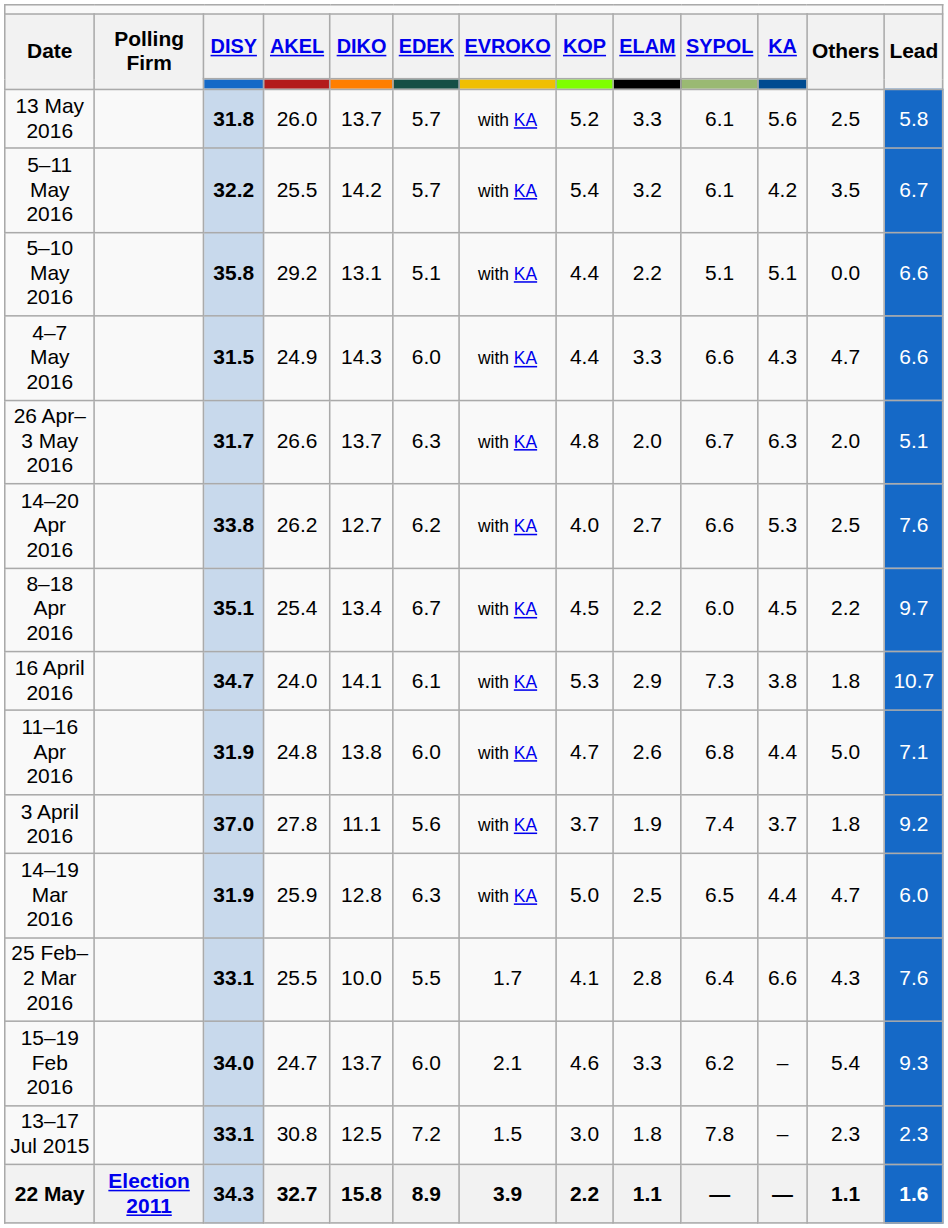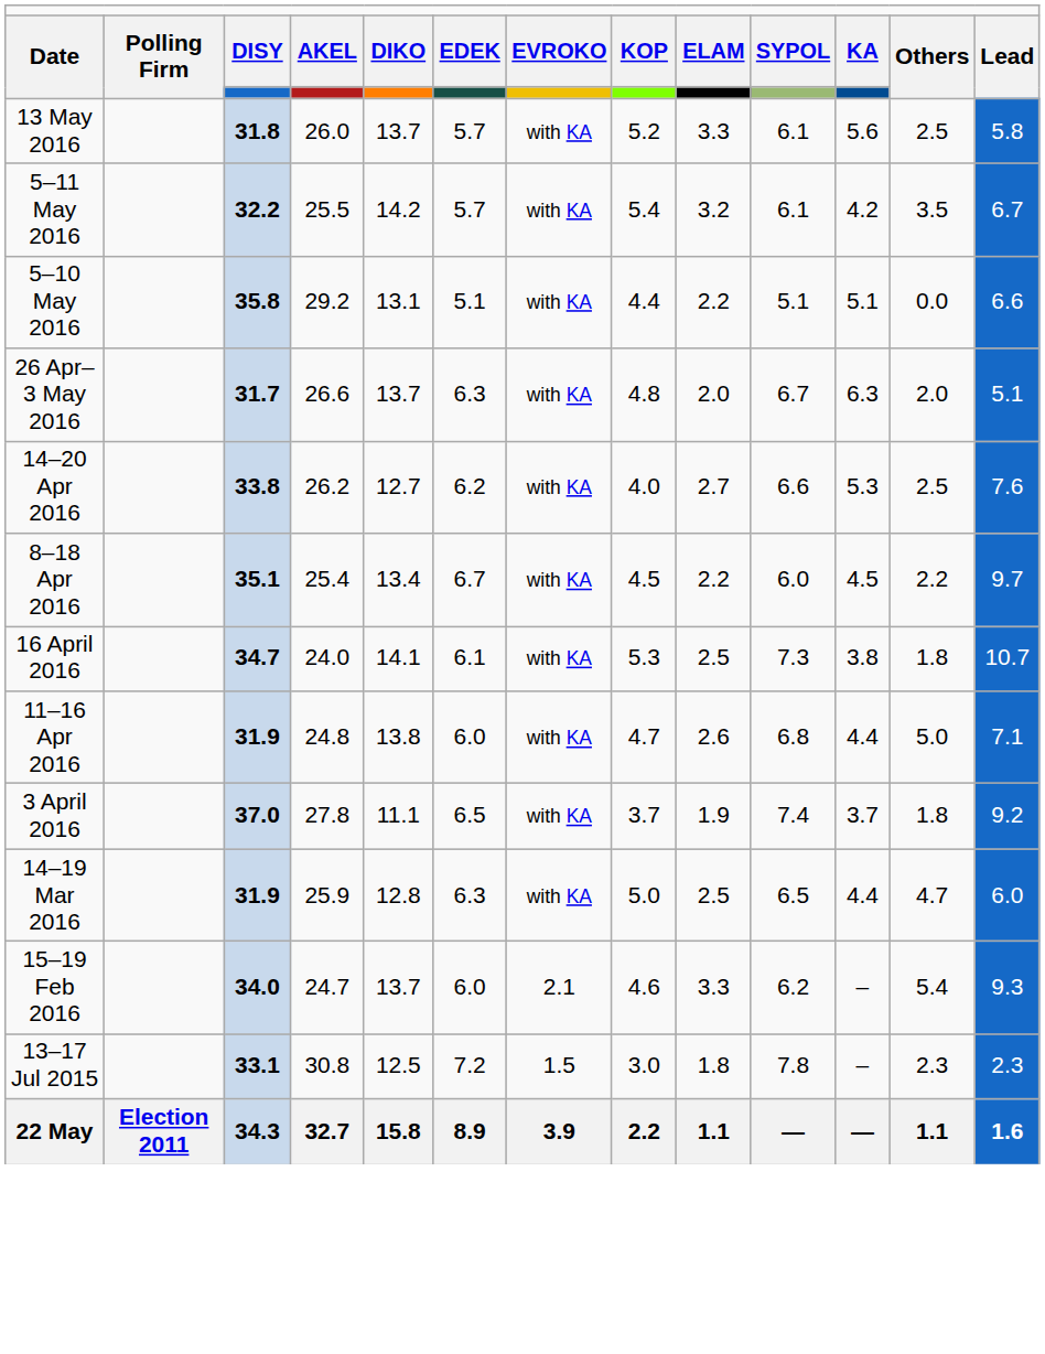 <table class="wikitable" style="text-align:center; font-size:85%; line-height:16px; margin-bottom:0">
 <tr>
 <td colspan=13></td>
 </tr>
 <tr style="height:42px; background:#e9e9e9;">
 <th style="width:100px;" rowspan="2">Date</th>
 <th style="width:90px;" rowspan="2">Polling Firm</th>
 <th style="font-size:95%"><a href='#'>DISY</a></th>
 <th style="font-size:95%"><a href='#'>AKEL</a></th>
 <th style="font-size:95%"><a href='#'>DIKO</a></th>
 <th style="font-size:95%"><a href='#'>EDEK</a></th>
 <th style="font-size:95%"><a href='#'>EVROKO</a></th>
 <th style="font-size:95%"><a href='#'>KOP</a></th>
 <th style="font-size:95%"><a href='#'>ELAM</a></th>
 <th style="font-size:95%"><a href='#'>SYPOL</a></th>
 <th style="font-size:95%"><a href='#'>KA</a></th>
 <th style="width:40px;" rowspan="2">Others</th>
 <th style="width:30px;" rowspan="2">Lead</th>
 </tr>
 <tr>
 <th style="background:#1569C7; width:40px;"></th>
 <th style="background:#B31B1B; width:40px;"></th>
 <th style="background:#FF7E00; width:40px;"></th>
 <th style="background:#164F46; width:40px;"></th>
 <th style="background:#EFBF03; width:40px;"></th>
 <th style="background:#7FFF00; width:40px;"></th>
 <th style="background:#000000; width:40px;"></th>
 <th style="background:#9AB973; width:40px;"></th>
 <th style="background:#004B91; width:40px;"></th>
 </tr>
 <tr>
 <td>13 May 2016</td>
 <td></td>
 <td style="background:#C8D9EC"><strong>31.8</strong></td>
 <td>26.0</td>
 <td>13.7</td>
 <td>5.7</td>
 <td><small>with <a href='#'>KA</a></small></td>
 <td>5.2</td>
 <td>3.3</td>
 <td>6.1</td>
 <td>5.6</td>
 <td>2.5</td>
 <td style="background:#1569C7; color:white;">5.8</td>
 </tr>
 <tr>
 <td>5–11 May 2016</td>
 <td></td>
 <td style="background:#C8D9EC"><strong>32.2</strong></td>
 <td>25.5</td>
 <td>14.2</td>
 <td>5.7</td>
 <td><small>with <a href='#'>KA</a></small></td>
 <td>5.4</td>
 <td>3.2</td>
 <td>6.1</td>
 <td>4.2</td>
 <td>3.5</td>
 <td style="background:#1569C7; color:white;">6.7</td>
 </tr>
 <tr>
 <td>5–10 May 2016</td>
 <td></td>
 <td style="background:#C8D9EC"><strong>35.8</strong></td>
 <td>29.2</td>
 <td>13.1</td>
 <td>5.1</td>
 <td><small>with <a href='#'>KA</a></small></td>
 <td>4.4</td>
 <td>2.2</td>
 <td>5.1</td>
 <td>5.1</td>
 <td>0.0</td>
 <td style="background:#1569C7; color:white;">6.6</td>
 </tr>
 <tr>
-<td>4–7 May 2016</td>
-<td></td>
-<td style="background:#C8D9EC"><strong>31.5</strong></td>
-<td>24.9</td>
-<td>14.3</td>
-<td>6.0</td>
-<td><small>with <a href='#'>KA</a></small></td>
-<td>4.4</td>
-<td>3.3</td>
-<td>6.6</td>
-<td>4.3</td>
-<td>4.7</td>
-<td style="background:#1569C7; color:white;">6.6</td>
-</tr>
-<tr>
 <td>26 Apr–3 May 2016</td>
 <td></td>
 <td style="background:#C8D9EC"><strong>31.7</strong></td>
 <td>26.6</td>
 <td>13.7</td>
 <td>6.3</td>
 <td><small>with <a href='#'>KA</a></small></td>
 <td>4.8</td>
 <td>2.0</td>
 <td>6.7</td>
 <td>6.3</td>
 <td>2.0</td>
 <td style="background:#1569C7; color:white;">5.1</td>
 </tr>
 <tr>
 <td>14–20 Apr 2016</td>
 <td></td>
 <td style="background:#C8D9EC"><strong>33.8</strong></td>
 <td>26.2</td>
 <td>12.7</td>
 <td>6.2</td>
 <td><small>with <a href='#'>KA</a></small></td>
 <td>4.0</td>
 <td>2.7</td>
 <td>6.6</td>
 <td>5.3</td>
 <td>2.5</td>
 <td style="background:#1569C7; color:white;">7.6</td>
 </tr>
 <tr>
 <td>8–18 Apr 2016</td>
 <td></td>
 <td style="background:#C8D9EC"><strong>35.1</strong></td>
 <td>25.4</td>
 <td>13.4</td>
 <td>6.7</td>
 <td><small>with <a href='#'>KA</a></small></td>
 <td>4.5</td>
 <td>2.2</td>
 <td>6.0</td>
 <td>4.5</td>
 <td>2.2</td>
 <td style="background:#1569C7; color:white;">9.7</td>
 </tr>
 <tr>
 <td>16 April 2016</td>
 <td></td>
 <td style="background:#C8D9EC"><strong>34.7</strong></td>
 <td>24.0</td>
 <td>14.1</td>
 <td>6.1</td>
 <td><small>with <a href='#'>KA</a></small></td>
 <td>5.3</td>
-<td>2.9</td>
+<td>2.5</td>
 <td>7.3</td>
 <td>3.8</td>
 <td>1.8</td>
 <td style="background:#1569C7; color:white;">10.7</td>
 </tr>
 <tr>
 <td>11–16 Apr 2016</td>
 <td></td>
 <td style="background:#C8D9EC"><strong>31.9</strong></td>
 <td>24.8</td>
 <td>13.8</td>
 <td>6.0</td>
 <td><small>with <a href='#'>KA</a></small></td>
 <td>4.7</td>
 <td>2.6</td>
 <td>6.8</td>
 <td>4.4</td>
 <td>5.0</td>
 <td style="background:#1569C7; color:white;">7.1</td>
 </tr>
 <tr>
 <td>3 April 2016</td>
 <td></td>
 <td style="background:#C8D9EC"><strong>37.0</strong></td>
 <td>27.8</td>
 <td>11.1</td>
-<td>5.6</td>
+<td>6.5</td>
 <td><small>with <a href='#'>KA</a></small></td>
 <td>3.7</td>
 <td>1.9</td>
 <td>7.4</td>
 <td>3.7</td>
 <td>1.8</td>
 <td style="background:#1569C7; color:white;">9.2</td>
 </tr>
 <tr>
 <td>14–19 Mar 2016</td>
 <td></td>
 <td style="background:#C8D9EC"><strong>31.9</strong></td>
 <td>25.9</td>
 <td>12.8</td>
 <td>6.3</td>
 <td><small>with <a href='#'>KA</a></small></td>
 <td>5.0</td>
 <td>2.5</td>
 <td>6.5</td>
 <td>4.4</td>
 <td>4.7</td>
 <td style="background:#1569C7; color:white;">6.0</td>
-</tr>
-<tr>
-<td>25 Feb–2 Mar 2016</td>
-<td></td>
-<td style="background:#C8D9EC"><strong>33.1</strong></td>
-<td>25.5</td>
-<td>10.0</td>
-<td>5.5</td>
-<td>1.7</td>
-<td>4.1</td>
-<td>2.8</td>
-<td>6.4</td>
-<td>6.6</td>
-<td>4.3</td>
-<td style="background:#1569C7; color:white;">7.6</td>
 </tr>
 <tr>
 <td>15–19 Feb 2016</td>
 <td></td>
 <td style="background:#C8D9EC"><strong>34.0</strong></td>
 <td>24.7</td>
 <td>13.7</td>
 <td>6.0</td>
 <td>2.1</td>
 <td>4.6</td>
 <td>3.3</td>
 <td>6.2</td>
 <td>–</td>
 <td>5.4</td>
 <td style="background:#1569C7; color:white;">9.3</td>
 </tr>
 <tr>
 <td>13–17 Jul 2015</td>
 <td></td>
 <td style="background:#C8D9EC"><strong>33.1</strong></td>
 <td>30.8</td>
 <td>12.5</td>
 <td>7.2</td>
 <td>1.5</td>
 <td>3.0</td>
 <td>1.8</td>
 <td>7.8</td>
 <td>–</td>
 <td>2.3</td>
 <td style="background:#1569C7; color:white;">2.3</td>
 </tr>
 <tr>
 <th>22 May</th>
 <th><a href='#'>Election 2011</a></th>
 <th style="background:#C8D9EC"><strong>34.3</strong></th>
 <th>32.7</th>
 <th>15.8</th>
 <th>8.9</th>
 <th>3.9</th>
 <th>2.2</th>
 <th>1.1</th>
 <th>—</th>
 <th>—</th>
 <th>1.1</th>
 <th style="background:#1569C7; color:white;">1.6</th>
 </tr>
 </table>
